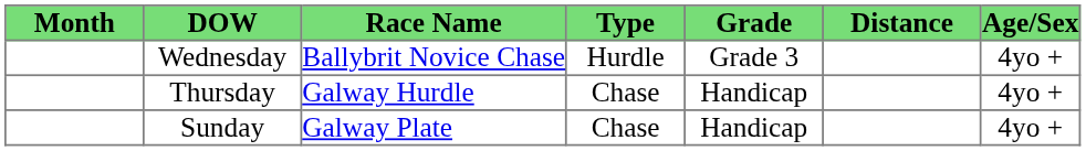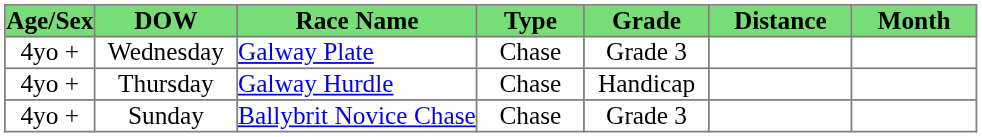 <table class = "sortable" | border="1" cellpadding="0" style="border-collapse: collapse; font-size:90%">
 <tr bgcolor="#77dd77" align="center">
-<th style="width:70px">Month</th>
+<th style="width:50px">Age/Sex</th>
 <th style="width:80px">DOW</th>
 <th>Race Name</th>
 <th style="width:60px">Type</th>
 <th style="width:70px"><strong>Grade</strong></th>
 <th style="width:80px">Distance</th>
-<th style="width:50px">Age/Sex</th>
+<th style="width:70px">Month</th>
 </tr>
 <tr>
-<td style="text-align:center"></td>
+<td style="text-align:center">4yo +</td>
 <td style="text-align:center">Wednesday</td>
-<td><a href='#'>Ballybrit Novice Chase</a></td>
-<td style="text-align:center">Hurdle</td>
+<td><a href='#'>Galway Plate</a></td>
+<td style="text-align:center">Chase</td>
 <td style="text-align:center">Grade 3</td>
 <td style="text-align:center"></td>
-<td style="text-align:center">4yo +</td>
+<td style="text-align:center"></td>
 </tr>
 <tr>
-<td style="text-align:center"></td>
+<td style="text-align:center">4yo +</td>
 <td style="text-align:center">Thursday</td>
 <td><a href='#'>Galway Hurdle</a></td>
 <td style="text-align:center">Chase</td>
 <td style="text-align:center">Handicap</td>
 <td style="text-align:center"></td>
-<td style="text-align:center">4yo +</td>
+<td style="text-align:center"></td>
 </tr>
 <tr>
+<td style="text-align:center">4yo +</td>
+<td style="text-align:center">Sunday</td>
+<td><a href='#'>Ballybrit Novice Chase</a></td>
+<td style="text-align:center">Chase</td>
+<td style="text-align:center">Grade 3</td>
 <td style="text-align:center"></td>
-<td style="text-align:center">Sunday</td>
-<td><a href='#'>Galway Plate</a></td>
-<td style="text-align:center">Chase</td>
-<td style="text-align:center">Handicap</td>
 <td style="text-align:center"></td>
-<td style="text-align:center">4yo +</td>
 </tr>
 </table>
